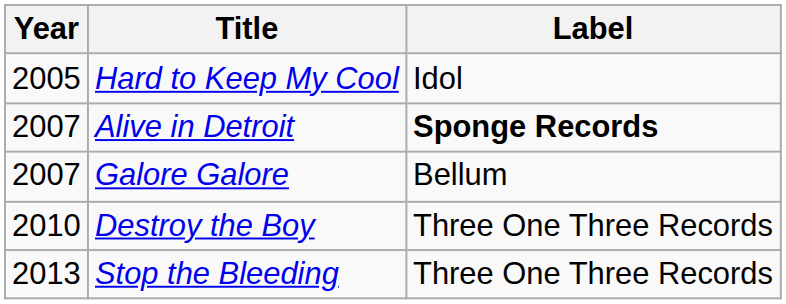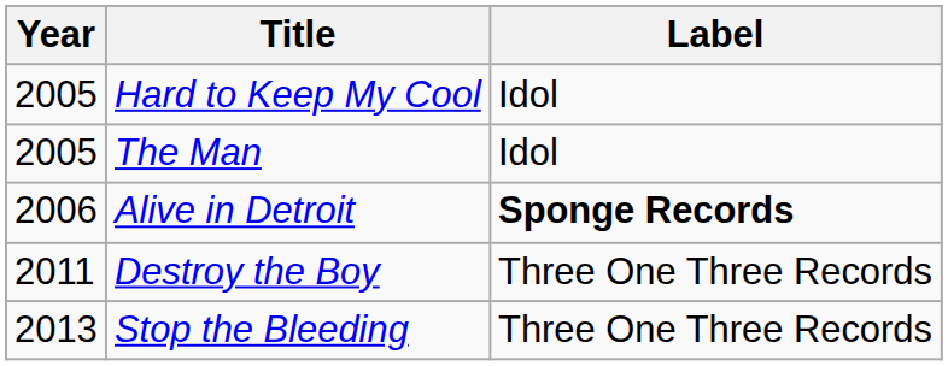 <table class="wikitable">
 <tr>
 <th>Year</th>
 <th>Title</th>
 <th>Label</th>
 </tr>
 <tr>
 <td>2005</td>
 <td><em><a href='#'>Hard to Keep My Cool</a></em></td>
 <td>Idol</td>
 </tr>
 <tr>
-<td>2007</td>
+<td>2005</td>
+<td><em><a href='#'>The Man</a></em></td>
+<td>Idol</td>
+</tr>
+<tr>
+<td>2006</td>
 <td><em><a href='#'>Alive in Detroit</a></em></td>
 <td><strong>Sponge Records</strong></td>
 </tr>
 <tr>
-<td>2007</td>
-<td><em><a href='#'>Galore Galore</a></em></td>
-<td>Bellum</td>
-</tr>
-<tr>
-<td>2010</td>
+<td>2011</td>
 <td><em><a href='#'>Destroy the Boy</a></em></td>
 <td>Three One Three Records</td>
 </tr>
 <tr>
 <td>2013</td>
 <td><em><a href='#'>Stop the Bleeding</a></em></td>
 <td>Three One Three Records</td>
 </tr>
 </table>
